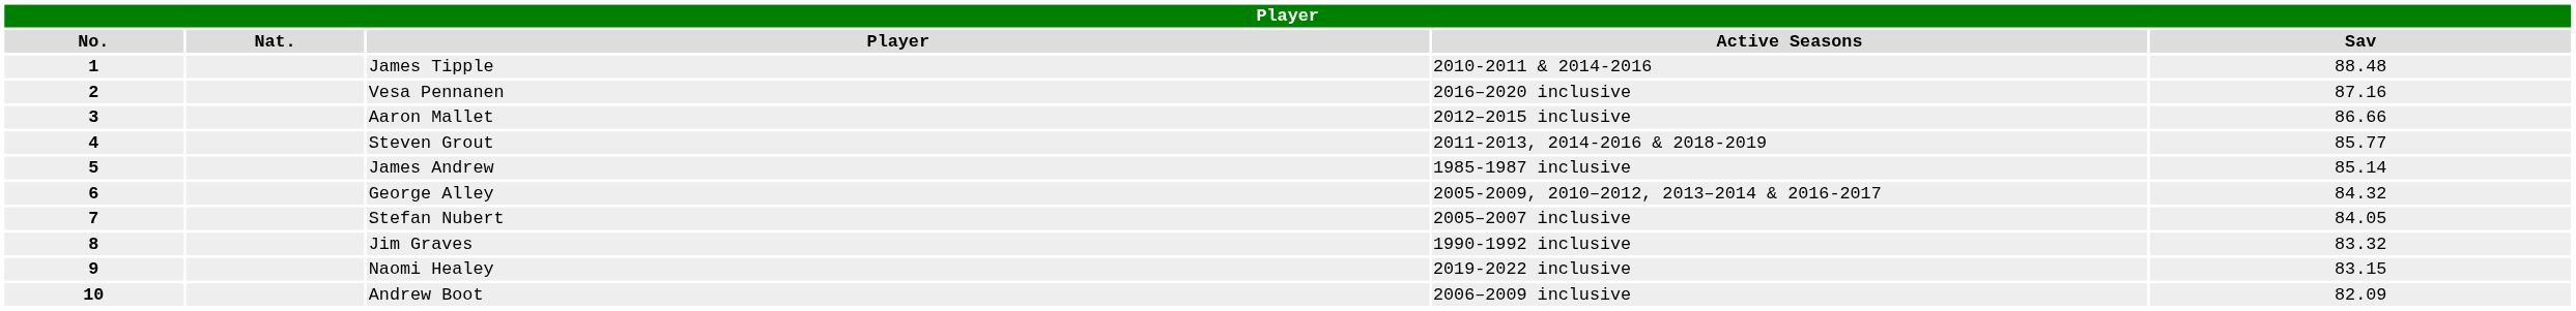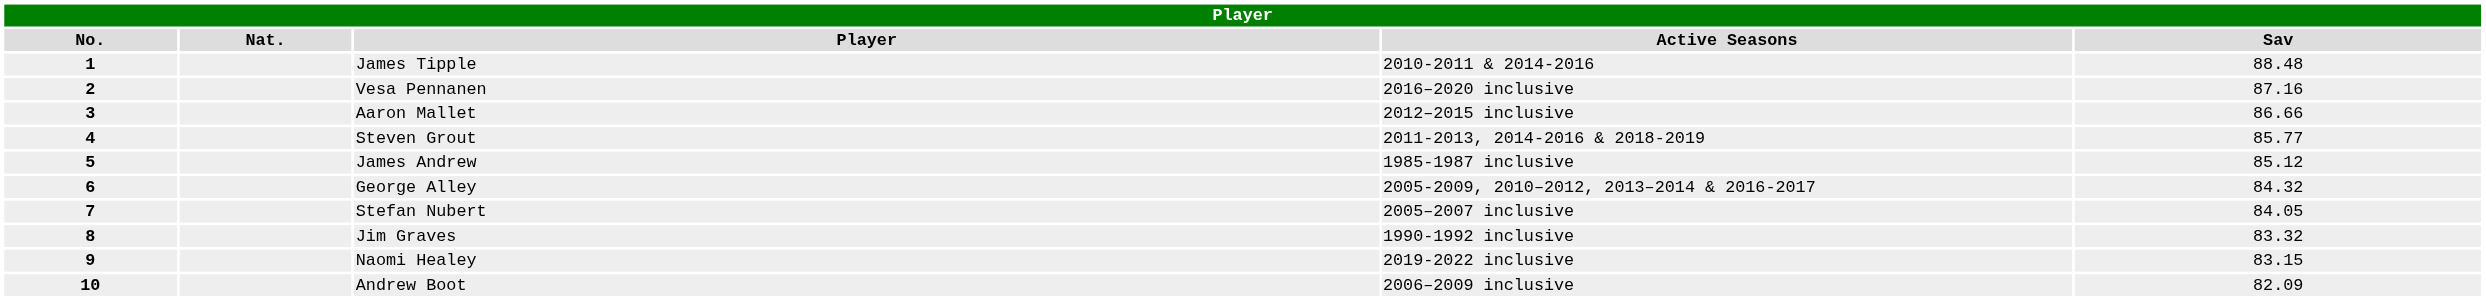 <table class="toccolours"  style="width:97%; clear:both; margin:1.5em auto; text-align:center;">
 <tr>
 <th colspan="11" style="background:green; color:white;">Player</th>
 </tr>
 <tr style="background:#ddd;">
 <th width=7%>No.</th>
 <th width=7%>Nat.</th>
 <th !width=30%>Player</th>
 <th width=28%>Active Seasons</th>
 <th widith=28%>Sav</th>
 </tr>
 <tr style="background:#eee;">
 <td><strong>1</strong></td>
 <td></td>
 <td align=left>James Tipple</td>
 <td align=left>2010-2011 & 2014-2016</td>
 <td>88.48</td>
 </tr>
 <tr style="background:#eee;">
 <td><strong>2</strong></td>
 <td></td>
 <td align=left>Vesa Pennanen</td>
 <td align=left>2016–2020 inclusive</td>
 <td>87.16</td>
 </tr>
 <tr style="background:#eee;">
 <td><strong>3</strong></td>
 <td></td>
 <td align=left>Aaron Mallet</td>
 <td align=left>2012–2015 inclusive</td>
 <td>86.66</td>
 </tr>
 <tr style="background:#eee;">
 <td><strong>4</strong></td>
 <td></td>
 <td align=left>Steven Grout</td>
 <td align=left>2011-2013, 2014-2016 & 2018-2019</td>
 <td>85.77</td>
 </tr>
 <tr style="background:#eee;">
 <td><strong>5</strong></td>
 <td></td>
 <td align=left>James Andrew</td>
 <td align=left>1985-1987 inclusive</td>
-<td>85.14</td>
+<td>85.12</td>
 </tr>
 <tr style="background:#eee;">
 <td><strong>6</strong></td>
 <td></td>
 <td align=left>George Alley</td>
 <td align=left>2005-2009, 2010–2012, 2013–2014 & 2016-2017</td>
 <td>84.32</td>
 </tr>
 <tr style="background:#eee;">
 <td><strong>7</strong></td>
 <td></td>
 <td align=left>Stefan Nubert</td>
 <td align=left>2005–2007 inclusive</td>
 <td>84.05</td>
 </tr>
 <tr style="background:#eee;">
 <td><strong>8</strong></td>
 <td></td>
 <td align=left>Jim Graves</td>
 <td align=left>1990-1992 inclusive</td>
 <td>83.32</td>
 </tr>
 <tr style="background:#eee;">
 <td><strong>9</strong></td>
 <td> </td>
 <td align=left>Naomi Healey</td>
 <td align=left>2019-2022 inclusive</td>
 <td>83.15</td>
 </tr>
 <tr style="background:#eee;">
 <td><strong>10</strong></td>
 <td></td>
 <td align=left>Andrew Boot</td>
 <td align=left>2006–2009 inclusive</td>
 <td>82.09</td>
 </tr>
 <tr style="background:#eee;">
 </tr>
 </table>
